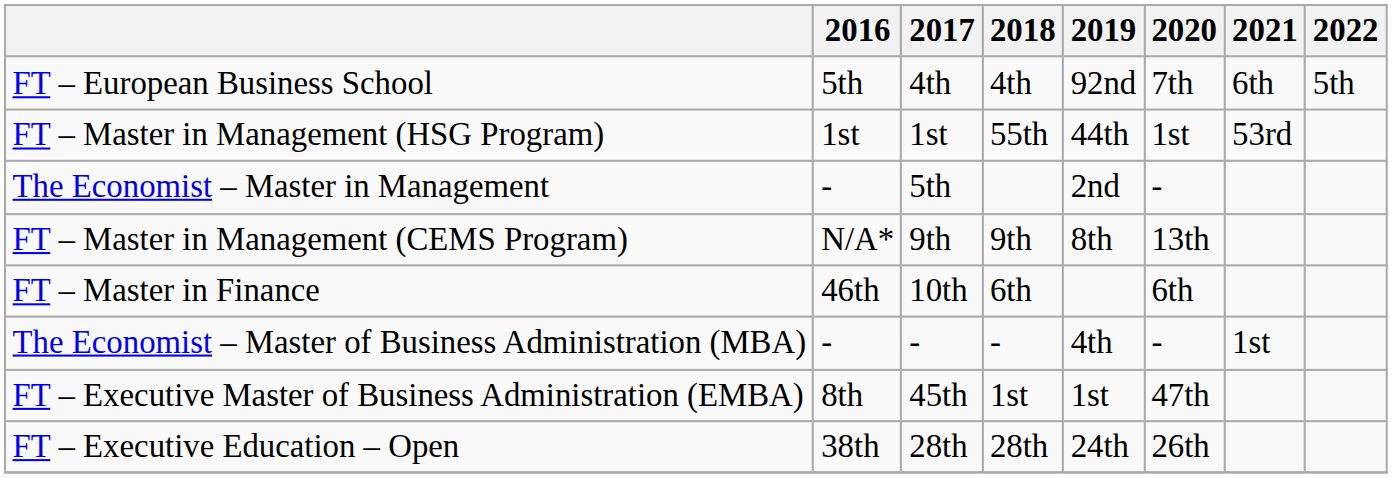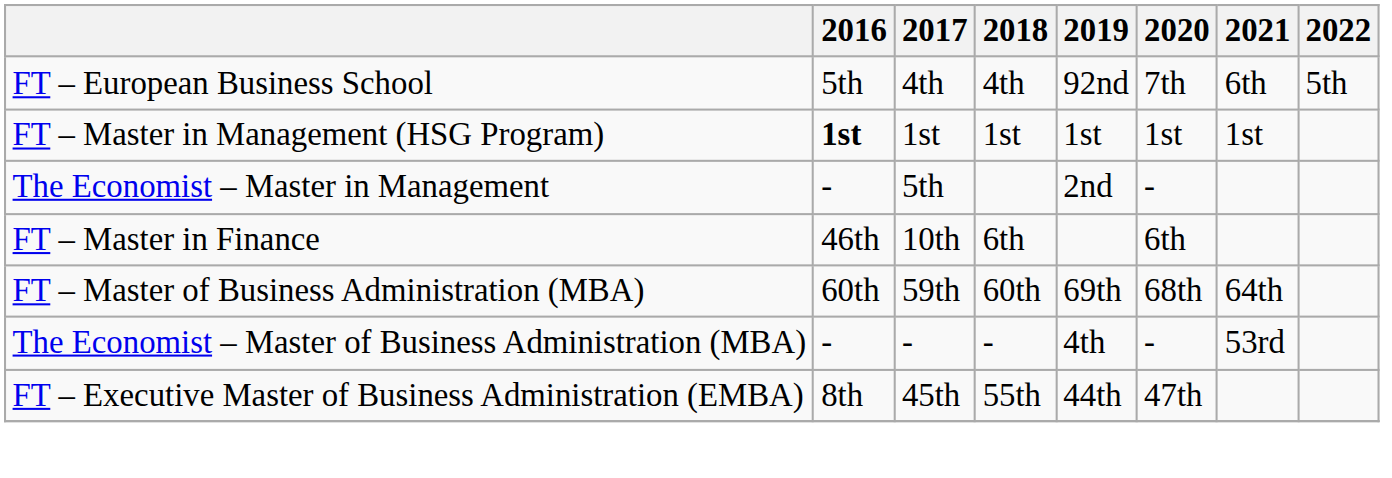 <table class="wikitable">
 <tr>
 <th></th>
 <th>2016</th>
 <th>2017</th>
 <th>2018</th>
 <th>2019</th>
 <th>2020</th>
 <th>2021</th>
 <th>2022</th>
 </tr>
 <tr>
 <td><a href='#'>FT</a> – European Business School</td>
 <td>5th</td>
 <td>4th</td>
 <td>4th</td>
 <td>92nd</td>
 <td>7th</td>
 <td>6th</td>
 <td>5th</td>
 </tr>
 <tr>
 <td><a href='#'>FT</a> – Master in Management (HSG Program)</td>
+<td><strong>1st</strong></td>
 <td>1st</td>
 <td>1st</td>
-<td>55th</td>
-<td>44th</td>
 <td>1st</td>
-<td>53rd</td>
+<td>1st</td>
+<td>1st</td>
 <td></td>
 </tr>
 <tr>
 <td><a href='#'>The Economist</a> – Master in Management</td>
 <td>-</td>
 <td>5th</td>
 <td></td>
 <td>2nd</td>
 <td>-</td>
-<td></td>
-<td></td>
-</tr>
-<tr>
-<td><a href='#'>FT</a> – Master in Management (CEMS Program)</td>
-<td>N/A*</td>
-<td>9th</td>
-<td>9th</td>
-<td>8th</td>
-<td>13th</td>
 <td></td>
 <td></td>
 </tr>
 <tr>
 <td><a href='#'>FT</a> – Master in Finance</td>
 <td>46th</td>
 <td>10th</td>
 <td>6th</td>
 <td></td>
 <td>6th</td>
 <td></td>
 <td></td>
 </tr>
 <tr>
+<td><a href='#'>FT</a> – Master of Business Administration (MBA)</td>
+<td>60th</td>
+<td>59th</td>
+<td>60th</td>
+<td>69th</td>
+<td>68th</td>
+<td>64th</td>
+<td></td>
+</tr>
+<tr>
 <td><a href='#'>The Economist</a> – Master of Business Administration (MBA)</td>
 <td>-</td>
 <td>-</td>
 <td>-</td>
 <td>4th</td>
 <td>-</td>
-<td>1st</td>
+<td>53rd</td>
 <td></td>
 </tr>
 <tr>
 <td><a href='#'>FT</a> – Executive Master of Business Administration (EMBA)</td>
 <td>8th</td>
 <td>45th</td>
-<td>1st</td>
-<td>1st</td>
+<td>55th</td>
+<td>44th</td>
 <td>47th</td>
-<td></td>
-<td></td>
-</tr>
-<tr>
-<td><a href='#'>FT</a> – Executive Education – Open</td>
-<td>38th</td>
-<td>28th</td>
-<td>28th</td>
-<td>24th</td>
-<td>26th</td>
 <td></td>
 <td></td>
 </tr>
 <tr>
 </tr>
 </table>
